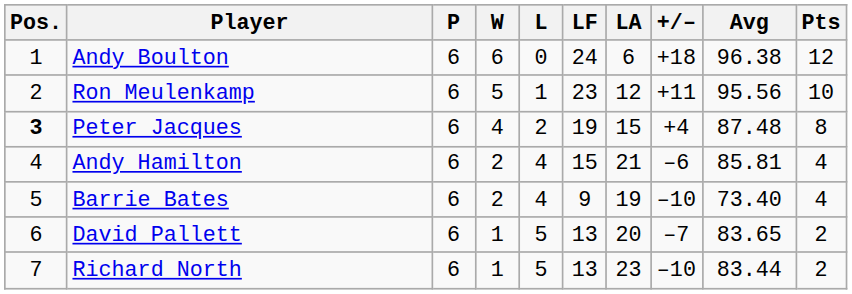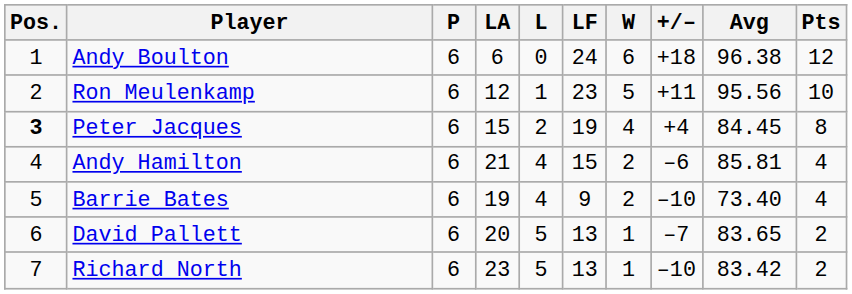 <table class="wikitable" style="text-align:center; margin: 1em auto 1em auto, align:left">
 <tr>
 <th width=20>Pos.</th>
 <th width=212>Player</th>
 <th width=20>P</th>
-<th width=20>W</th>
+<th width=20>LA</th>
 <th width=20>L</th>
 <th width=20>LF</th>
-<th width=20>LA</th>
+<th width=20>W</th>
 <th width=25>+/–</th>
 <th width=50>Avg</th>
 <th width=20>Pts</th>
 </tr>
 <tr style=>
 <td>1</td>
 <td align=left> <a href='#'>Andy Boulton</a></td>
 <td>6</td>
 <td>6</td>
 <td>0</td>
 <td>24</td>
 <td>6</td>
 <td>+18</td>
 <td>96.38</td>
 <td>12</td>
 </tr>
 <tr style=>
 <td>2</td>
 <td align=left> <a href='#'>Ron Meulenkamp</a></td>
 <td>6</td>
-<td>5</td>
+<td>12</td>
 <td>1</td>
 <td>23</td>
-<td>12</td>
+<td>5</td>
 <td>+11</td>
 <td>95.56</td>
 <td>10</td>
 </tr>
 <tr style=>
 <td><strong>3</strong></td>
 <td align=left> <a href='#'>Peter Jacques</a></td>
 <td>6</td>
-<td>4</td>
+<td>15</td>
 <td>2</td>
 <td>19</td>
-<td>15</td>
+<td>4</td>
 <td>+4</td>
-<td>87.48</td>
+<td>84.45</td>
 <td>8</td>
 </tr>
 <tr style=>
 <td>4</td>
 <td align=left> <a href='#'>Andy Hamilton</a></td>
 <td>6</td>
-<td>2</td>
+<td>21</td>
 <td>4</td>
 <td>15</td>
-<td>21</td>
+<td>2</td>
 <td>–6</td>
 <td>85.81</td>
 <td>4</td>
 </tr>
 <tr style=>
 <td>5</td>
 <td align=left> <a href='#'>Barrie Bates</a></td>
 <td>6</td>
-<td>2</td>
+<td>19</td>
 <td>4</td>
 <td>9</td>
-<td>19</td>
+<td>2</td>
 <td>–10</td>
 <td>73.40</td>
 <td>4</td>
 </tr>
 <tr style=>
 <td>6</td>
 <td align=left> <a href='#'>David Pallett</a></td>
 <td>6</td>
-<td>1</td>
+<td>20</td>
 <td>5</td>
 <td>13</td>
-<td>20</td>
+<td>1</td>
 <td>–7</td>
 <td>83.65</td>
 <td>2</td>
 </tr>
 <tr style=>
 <td>7</td>
 <td align=left> <a href='#'>Richard North</a></td>
 <td>6</td>
-<td>1</td>
+<td>23</td>
 <td>5</td>
 <td>13</td>
-<td>23</td>
+<td>1</td>
 <td>–10</td>
-<td>83.44</td>
+<td>83.42</td>
 <td>2</td>
 </tr>
 </table>
